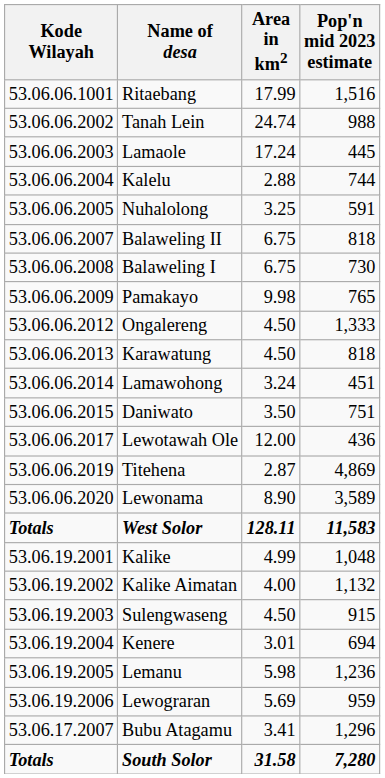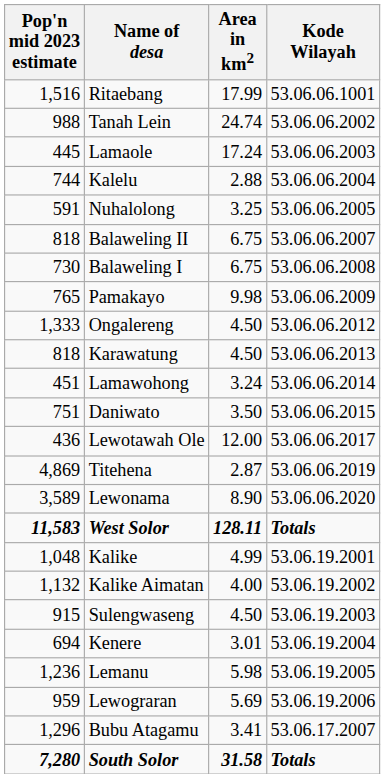 <table class="wikitable">
 <tr>
-<th>Kode <br>Wilayah</th>
+<th>Pop'n<br>mid 2023<br>estimate</th>
 <th>Name of <br> <em>desa</em></th>
 <th>Area <br>in <br>km<sup>2</sup></th>
-<th>Pop'n<br>mid 2023<br>estimate</th>
+<th>Kode <br>Wilayah</th>
 </tr>
 <tr>
-<td>53.06.06.1001</td>
+<td align="right">1,516</td>
 <td>Ritaebang</td>
 <td align="right">17.99</td>
-<td align="right">1,516</td>
+<td>53.06.06.1001</td>
 </tr>
 <tr>
-<td>53.06.06.2002</td>
+<td align="right">988</td>
 <td>Tanah Lein</td>
 <td align="right">24.74</td>
-<td align="right">988</td>
+<td>53.06.06.2002</td>
 </tr>
 <tr>
-<td>53.06.06.2003</td>
+<td align="right">445</td>
 <td>Lamaole</td>
 <td align="right">17.24</td>
-<td align="right">445</td>
+<td>53.06.06.2003</td>
 </tr>
 <tr>
-<td>53.06.06.2004</td>
+<td align="right">744</td>
 <td>Kalelu</td>
 <td align="right">2.88</td>
-<td align="right">744</td>
+<td>53.06.06.2004</td>
 </tr>
 <tr>
-<td>53.06.06.2005</td>
+<td align="right">591</td>
 <td>Nuhalolong</td>
 <td align="right">3.25</td>
-<td align="right">591</td>
+<td>53.06.06.2005</td>
 </tr>
 <tr>
-<td>53.06.06.2007</td>
+<td align="right">818</td>
 <td>Balaweling II</td>
 <td align="right">6.75</td>
-<td align="right">818</td>
+<td>53.06.06.2007</td>
 </tr>
 <tr>
-<td>53.06.06.2008</td>
+<td align="right">730</td>
 <td>Balaweling I</td>
 <td align="right">6.75</td>
-<td align="right">730</td>
+<td>53.06.06.2008</td>
 </tr>
 <tr>
-<td>53.06.06.2009</td>
+<td align="right">765</td>
 <td>Pamakayo</td>
 <td align="right">9.98</td>
-<td align="right">765</td>
+<td>53.06.06.2009</td>
 </tr>
 <tr>
-<td>53.06.06.2012</td>
+<td align="right">1,333</td>
 <td>Ongalereng</td>
 <td align="right">4.50</td>
-<td align="right">1,333</td>
+<td>53.06.06.2012</td>
 </tr>
 <tr>
-<td>53.06.06.2013</td>
+<td align="right">818</td>
 <td>Karawatung</td>
 <td align="right">4.50</td>
-<td align="right">818</td>
+<td>53.06.06.2013</td>
 </tr>
 <tr>
-<td>53.06.06.2014</td>
+<td align="right">451</td>
 <td>Lamawohong</td>
 <td align="right">3.24</td>
-<td align="right">451</td>
+<td>53.06.06.2014</td>
 </tr>
 <tr>
-<td>53.06.06.2015</td>
+<td align="right">751</td>
 <td>Daniwato</td>
 <td align="right">3.50</td>
-<td align="right">751</td>
+<td>53.06.06.2015</td>
 </tr>
 <tr>
-<td>53.06.06.2017</td>
+<td align="right">436</td>
 <td>Lewotawah Ole</td>
 <td align="right">12.00</td>
-<td align="right">436</td>
+<td>53.06.06.2017</td>
 </tr>
 <tr>
-<td>53.06.06.2019</td>
+<td align="right">4,869</td>
 <td>Titehena</td>
 <td align="right">2.87</td>
-<td align="right">4,869</td>
+<td>53.06.06.2019</td>
 </tr>
 <tr>
-<td>53.06.06.2020</td>
+<td align="right">3,589</td>
 <td>Lewonama</td>
 <td align="right">8.90</td>
-<td align="right">3,589</td>
+<td>53.06.06.2020</td>
 </tr>
 <tr>
-<td><strong><em>Totals</em></strong></td>
+<td align="right"><strong><em>11,583</em></strong></td>
 <td><strong><em>West Solor</em></strong></td>
 <td align="right"><strong><em>128.11</em></strong></td>
-<td align="right"><strong><em>11,583</em></strong></td>
+<td><strong><em>Totals</em></strong></td>
 </tr>
 <tr>
-<td>53.06.19.2001</td>
+<td align="right">1,048</td>
 <td>Kalike</td>
 <td align="right">4.99</td>
-<td align="right">1,048</td>
+<td>53.06.19.2001</td>
 </tr>
 <tr>
-<td>53.06.19.2002</td>
+<td align="right">1,132</td>
 <td>Kalike Aimatan</td>
 <td align="right">4.00</td>
-<td align="right">1,132</td>
+<td>53.06.19.2002</td>
 </tr>
 <tr>
-<td>53.06.19.2003</td>
+<td align="right">915</td>
 <td>Sulengwaseng</td>
 <td align="right">4.50</td>
-<td align="right">915</td>
+<td>53.06.19.2003</td>
 </tr>
 <tr>
-<td>53.06.19.2004</td>
+<td align="right">694</td>
 <td>Kenere</td>
 <td align="right">3.01</td>
-<td align="right">694</td>
+<td>53.06.19.2004</td>
 </tr>
 <tr>
-<td>53.06.19.2005</td>
+<td align="right">1,236</td>
 <td>Lemanu</td>
 <td align="right">5.98</td>
-<td align="right">1,236</td>
+<td>53.06.19.2005</td>
 </tr>
 <tr>
-<td>53.06.19.2006</td>
+<td align="right">959</td>
 <td>Lewograran</td>
 <td align="right">5.69</td>
-<td align="right">959</td>
+<td>53.06.19.2006</td>
 </tr>
 <tr>
-<td>53.06.17.2007</td>
+<td align="right">1,296</td>
 <td>Bubu Atagamu</td>
 <td align="right">3.41</td>
-<td align="right">1,296</td>
+<td>53.06.17.2007</td>
 </tr>
 <tr>
-<td><strong><em>Totals</em></strong></td>
+<td align="right"><strong><em>7,280</em></strong></td>
 <td><strong><em>South Solor</em></strong></td>
 <td align="right"><strong><em>31.58</em></strong></td>
-<td align="right"><strong><em>7,280</em></strong></td>
+<td><strong><em>Totals</em></strong></td>
 </tr>
 </table>
